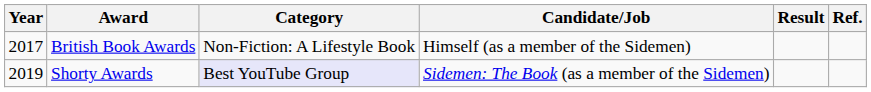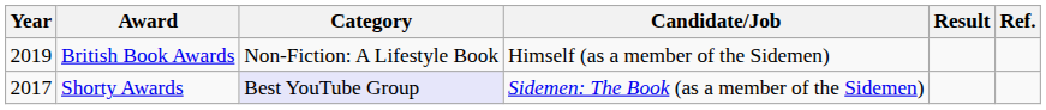 <table class="wikitable">
 <tr>
 <th>Year</th>
 <th>Award</th>
 <th>Category</th>
 <th>Candidate/Job</th>
 <th>Result</th>
 <th>Ref.</th>
 </tr>
 <tr>
-<td>2017</td>
+<td>2019</td>
 <td><a href='#'>British Book Awards</a></td>
 <td>Non-Fiction: A Lifestyle Book</td>
 <td>Himself (as a member of the Sidemen)</td>
 <td></td>
 <td></td>
 </tr>
 <tr>
-<td>2019</td>
+<td>2017</td>
 <td><a href='#'>Shorty Awards</a></td>
 <td style="background: lavender;">Best YouTube Group</td>
 <td><em><a href='#'>Sidemen: The Book</a></em> (as a member of the <a href='#'>Sidemen</a>)</td>
 <td></td>
 <td></td>
 </tr>
 </table>
